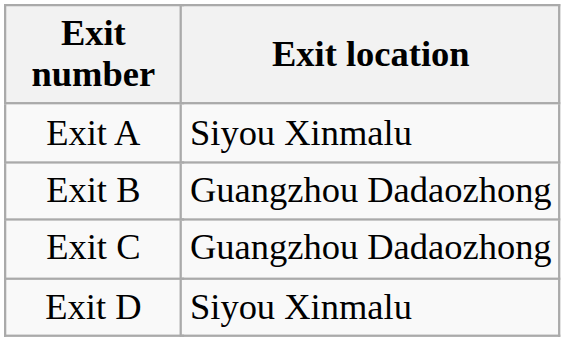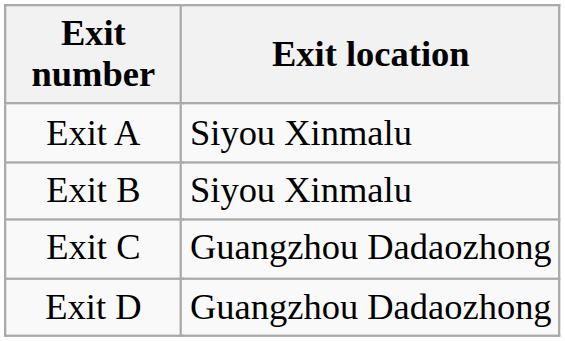 <table class="wikitable">
 <tr>
 <th style="width:70px" colspan="2">Exit number</th>
 <th>Exit location</th>
 </tr>
 <tr>
 <td align="center" colspan="2">Exit A</td>
 <td>Siyou Xinmalu</td>
 </tr>
 <tr>
 <td align="center" colspan="2">Exit B</td>
-<td>Guangzhou Dadaozhong</td>
+<td>Siyou Xinmalu</td>
 </tr>
 <tr>
 <td align="center" colspan="2">Exit C</td>
 <td>Guangzhou Dadaozhong</td>
 </tr>
 <tr>
 <td align="center" colspan="2">Exit D</td>
-<td>Siyou Xinmalu</td>
+<td>Guangzhou Dadaozhong</td>
 </tr>
 </table>
